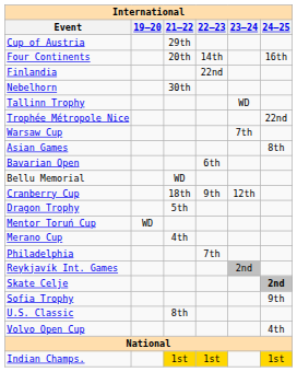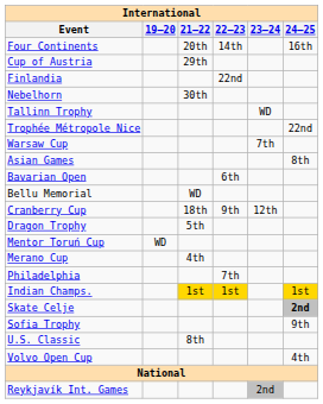 <table class="wikitable" style="text-align:center">
 <tr>
 <th colspan="6" style="background-color: #ffdead; " align="center">International</th>
 </tr>
 <tr>
 <th>Event</th>
 <th><a href='#'>19–20</a></th>
 <th><a href='#'>21–22</a></th>
 <th><a href='#'>22–23</a></th>
 <th><a href='#'>23–24</a></th>
 <th><a href='#'>24–25</a></th>
 </tr>
 <tr>
+<td align=left><a href='#'>Four Continents</a></td>
+<td></td>
+<td>20th</td>
+<td>14th</td>
+<td></td>
+<td>16th</td>
+</tr>
+<tr>
 <td align=left> <a href='#'>Cup of Austria</a></td>
 <td></td>
 <td>29th</td>
 <td></td>
 <td></td>
 <td></td>
-</tr>
-<tr>
-<td align=left><a href='#'>Four Continents</a></td>
-<td></td>
-<td>20th</td>
-<td>14th</td>
-<td></td>
-<td>16th</td>
 </tr>
 <tr>
 <td align=left> <a href='#'>Finlandia</a></td>
 <td></td>
 <td></td>
 <td>22nd</td>
 <td></td>
 <td></td>
 </tr>
 <tr>
 <td align=left> <a href='#'>Nebelhorn</a></td>
 <td></td>
 <td>30th</td>
 <td></td>
 <td></td>
 <td></td>
 </tr>
 <tr>
 <td align="left"> <a href='#'>Tallinn Trophy</a></td>
 <td></td>
 <td></td>
 <td></td>
 <td>WD</td>
 <td></td>
 </tr>
 <tr>
 <td align="left"> <a href='#'>Trophée Métropole Nice</a></td>
 <td></td>
 <td></td>
 <td></td>
 <td></td>
 <td>22nd</td>
 </tr>
 <tr>
 <td align=left> <a href='#'>Warsaw Cup</a></td>
 <td></td>
 <td></td>
 <td></td>
 <td>7th</td>
 <td></td>
 </tr>
 <tr>
 <td align=left><a href='#'>Asian Games</a></td>
 <td></td>
 <td></td>
 <td></td>
 <td></td>
 <td>8th</td>
 </tr>
 <tr>
 <td align="left"><a href='#'>Bavarian Open</a></td>
 <td></td>
 <td></td>
 <td>6th</td>
 <td></td>
 <td></td>
 </tr>
 <tr>
 <td align=left>Bellu Memorial</td>
 <td></td>
 <td>WD</td>
 <td></td>
 <td></td>
 <td></td>
 </tr>
 <tr>
 <td align="left"><a href='#'>Cranberry Cup</a></td>
 <td></td>
 <td>18th</td>
 <td>9th</td>
 <td>12th</td>
 <td></td>
 </tr>
 <tr>
 <td align="left"><a href='#'>Dragon Trophy</a></td>
 <td></td>
 <td>5th</td>
 <td></td>
 <td></td>
 <td></td>
 </tr>
 <tr>
 <td align=left><a href='#'>Mentor Toruń Cup</a></td>
 <td>WD</td>
 <td></td>
 <td></td>
 <td></td>
 <td></td>
 </tr>
 <tr>
 <td align="left"><a href='#'>Merano Cup</a></td>
 <td></td>
 <td>4th</td>
 <td></td>
 <td></td>
 <td></td>
 </tr>
 <tr>
 <td align="left"><a href='#'>Philadelphia</a></td>
 <td></td>
 <td></td>
 <td>7th</td>
 <td></td>
 <td></td>
 </tr>
 <tr>
-<td align=left><a href='#'>Reykjavík Int. Games</a></td>
+<td align="left"><a href='#'>Indian Champs.</a></td>
 <td></td>
+<td bgcolor="gold">1st</td>
+<td bgcolor="gold">1st</td>
 <td></td>
-<td></td>
-<td bgcolor=silver>2nd</td>
-<td></td>
+<td bgcolor="gold">1st</td>
 </tr>
 <tr>
 <td align=left><a href='#'>Skate Celje</a></td>
 <td></td>
 <td></td>
 <td></td>
 <td></td>
 <td bgcolor=silver><strong>2nd</strong></td>
 </tr>
 <tr>
 <td align=left><a href='#'>Sofia Trophy</a></td>
 <td></td>
 <td></td>
 <td></td>
 <td></td>
 <td>9th</td>
 </tr>
 <tr>
 <td align="left"><a href='#'>U.S. Classic</a></td>
 <td></td>
 <td>8th</td>
 <td></td>
 <td></td>
 <td></td>
 </tr>
 <tr>
 <td align=left><a href='#'>Volvo Open Cup</a></td>
 <td></td>
 <td></td>
 <td></td>
 <td></td>
 <td>4th</td>
 </tr>
 <tr>
 <th colspan="6" style="background-color: #ffdead; " align="center">National</th>
 </tr>
 <tr>
-<td align="left"><a href='#'>Indian Champs.</a></td>
+<td align=left><a href='#'>Reykjavík Int. Games</a></td>
 <td></td>
-<td bgcolor="gold">1st</td>
-<td bgcolor="gold">1st</td>
 <td></td>
-<td bgcolor="gold">1st</td>
+<td></td>
+<td bgcolor=silver>2nd</td>
+<td></td>
 </tr>
 </table>
